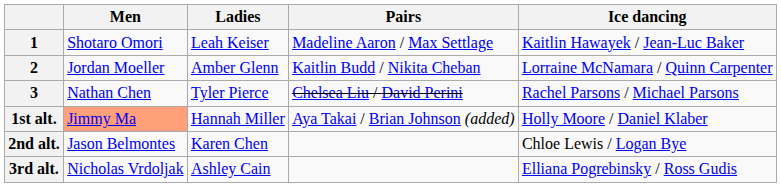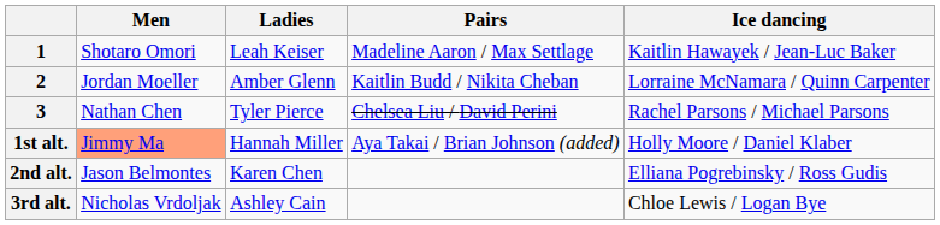 <table class="wikitable">
 <tr>
 <th></th>
 <th>Men</th>
 <th>Ladies</th>
 <th>Pairs</th>
 <th>Ice dancing</th>
 </tr>
 <tr>
 <th>1</th>
 <td><a href='#'>Shotaro Omori</a></td>
 <td><a href='#'>Leah Keiser</a></td>
 <td><a href='#'>Madeline Aaron</a> / <a href='#'>Max Settlage</a></td>
 <td><a href='#'>Kaitlin Hawayek</a> / <a href='#'>Jean-Luc Baker</a></td>
 </tr>
 <tr>
 <th>2</th>
 <td><a href='#'>Jordan Moeller</a></td>
 <td><a href='#'>Amber Glenn</a></td>
 <td><a href='#'>Kaitlin Budd</a> / <a href='#'>Nikita Cheban</a></td>
 <td><a href='#'>Lorraine McNamara</a> / <a href='#'>Quinn Carpenter</a></td>
 </tr>
 <tr>
 <th>3</th>
 <td><a href='#'>Nathan Chen</a></td>
 <td><a href='#'>Tyler Pierce</a></td>
 <td><s><a href='#'>Chelsea Liu</a> / <a href='#'>David Perini</a></s></td>
 <td><a href='#'>Rachel Parsons</a> / <a href='#'>Michael Parsons</a></td>
 </tr>
 <tr>
 <th>1st alt.</th>
 <td style="background: lightsalmon;"><a href='#'>Jimmy Ma</a></td>
 <td><a href='#'>Hannah Miller</a></td>
 <td><a href='#'>Aya Takai</a> / <a href='#'>Brian Johnson</a> <em>(added)</em></td>
 <td><a href='#'>Holly Moore</a> / <a href='#'>Daniel Klaber</a></td>
 </tr>
 <tr>
 <th>2nd alt.</th>
 <td><a href='#'>Jason Belmontes</a></td>
 <td><a href='#'>Karen Chen</a></td>
 <td></td>
-<td>Chloe Lewis / <a href='#'>Logan Bye</a></td>
+<td><a href='#'>Elliana Pogrebinsky</a> / <a href='#'>Ross Gudis</a></td>
 </tr>
 <tr>
 <th>3rd alt.</th>
 <td><a href='#'>Nicholas Vrdoljak</a></td>
 <td><a href='#'>Ashley Cain</a></td>
 <td></td>
-<td><a href='#'>Elliana Pogrebinsky</a> / <a href='#'>Ross Gudis</a></td>
+<td>Chloe Lewis / <a href='#'>Logan Bye</a></td>
 </tr>
 </table>
